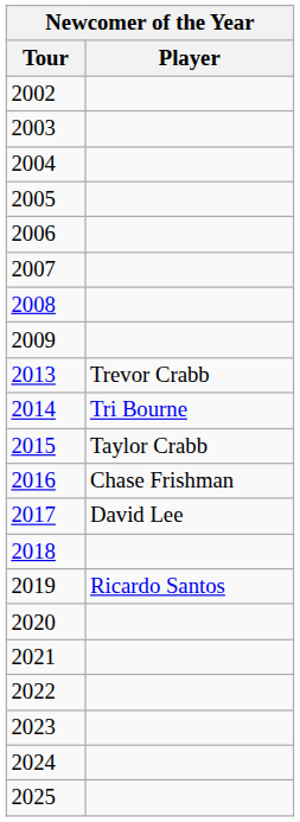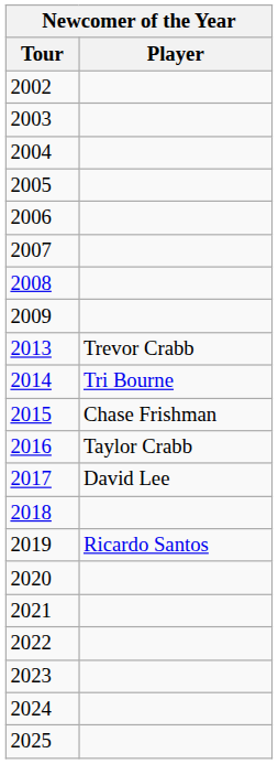 <table class="wikitable" style="margin:0.5em auto;width=480;font-size:100%">
 <tr>
 <th width=200 colspan=2>Newcomer of the Year</th>
 </tr>
 <tr>
 <th width=30>Tour</th>
 <th width=100>Player</th>
 </tr>
 <tr>
 <td>2002</td>
 <td></td>
 </tr>
 <tr>
 <td>2003</td>
 <td></td>
 </tr>
 <tr>
 <td>2004</td>
 <td></td>
 </tr>
 <tr>
 <td>2005</td>
 <td></td>
 </tr>
 <tr>
 <td>2006</td>
 <td></td>
 </tr>
 <tr>
 <td>2007</td>
 <td></td>
 </tr>
 <tr>
 <td><a href='#'>2008</a></td>
 <td></td>
 </tr>
 <tr>
 <td>2009</td>
 <td></td>
 </tr>
 <tr>
 <td><a href='#'>2013</a></td>
 <td>Trevor Crabb</td>
 </tr>
 <tr>
 <td><a href='#'>2014</a></td>
 <td><a href='#'>Tri Bourne</a></td>
 </tr>
 <tr>
 <td><a href='#'>2015</a></td>
-<td>Taylor Crabb</td>
+<td>Chase Frishman</td>
 </tr>
 <tr>
 <td><a href='#'>2016</a></td>
-<td>Chase Frishman</td>
+<td>Taylor Crabb</td>
 </tr>
 <tr>
 <td><a href='#'>2017</a></td>
 <td>David Lee</td>
 </tr>
 <tr>
 <td><a href='#'>2018</a></td>
 <td></td>
 </tr>
 <tr>
 <td 2019 AVP Pro Beach Volleyball Tour>2019</td>
 <td><a href='#'>Ricardo Santos</a></td>
 </tr>
 <tr>
 <td>2020</td>
 <td></td>
 </tr>
 <tr>
 <td>2021</td>
 <td></td>
 </tr>
 <tr>
 <td>2022</td>
 <td></td>
 </tr>
 <tr>
 <td>2023</td>
 <td></td>
 </tr>
 <tr>
 <td>2024</td>
 <td></td>
 </tr>
 <tr>
 <td>2025</td>
 <td></td>
 </tr>
 </table>
